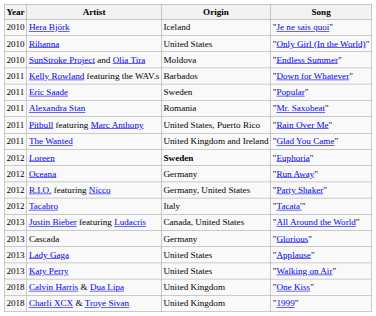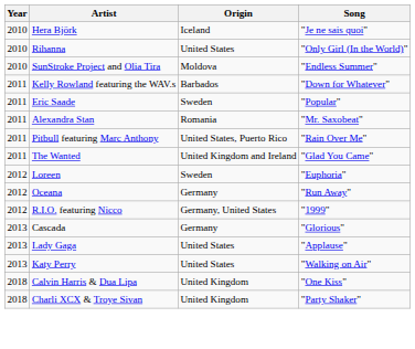 <table class="wikitable" bgcolor="#f7f8ff" ; align="center" cellpadding="2" cellspacing="0" border="1" style="font-size: 95%; border-collapse: collapse">
 <tr bgcolor="#EFEFEF">
 <th>Year</th>
 <th>Artist</th>
 <th>Origin</th>
 <th>Song</th>
 </tr>
 <tr>
 <td height=20>2010</td>
 <td><a href='#'>Hera Björk</a></td>
 <td>Iceland</td>
 <td>"<a href='#'>Je ne sais quoi</a>"</td>
 </tr>
 <tr>
 <td height=20>2010</td>
 <td><a href='#'>Rihanna</a></td>
 <td>United States</td>
 <td>"<a href='#'>Only Girl (In the World)</a>"</td>
 </tr>
 <tr>
 <td height=20>2010</td>
 <td><a href='#'>SunStroke Project</a> and <a href='#'>Olia Tira</a></td>
 <td>Moldova</td>
 <td>"<a href='#'>Endless Summer</a>"</td>
 </tr>
 <tr>
 <td height=20>2011</td>
 <td><a href='#'>Kelly Rowland</a> featuring the WAV.s</td>
 <td>Barbados</td>
 <td>"<a href='#'>Down for Whatever</a>"</td>
 </tr>
 <tr>
 <td height=20>2011</td>
 <td><a href='#'>Eric Saade</a></td>
 <td>Sweden</td>
 <td>"<a href='#'>Popular</a>"</td>
 </tr>
 <tr>
 <td height=20>2011</td>
 <td><a href='#'>Alexandra Stan</a></td>
 <td>Romania</td>
 <td>"<a href='#'>Mr. Saxobeat</a>"</td>
 </tr>
 <tr>
 <td height=20>2011</td>
 <td><a href='#'>Pitbull</a> featuring <a href='#'>Marc Anthony</a></td>
 <td>United States, Puerto Rico</td>
 <td>"<a href='#'>Rain Over Me</a>"</td>
 </tr>
 <tr>
 <td height=20>2011</td>
 <td><a href='#'>The Wanted</a></td>
 <td>United Kingdom and Ireland</td>
 <td>"<a href='#'>Glad You Came</a>"</td>
 </tr>
 <tr>
 <td height=20>2012</td>
 <td><a href='#'>Loreen</a></td>
-<td><strong>Sweden</strong></td>
+<td>Sweden</td>
 <td>"<a href='#'>Euphoria</a>"</td>
 </tr>
 <tr>
 <td height=20>2012</td>
 <td><a href='#'>Oceana</a></td>
 <td>Germany</td>
 <td>"<a href='#'>Run Away</a>"</td>
 </tr>
 <tr>
 <td height=20>2012</td>
 <td><a href='#'>R.I.O.</a> featuring <a href='#'>Nicco</a></td>
 <td>Germany, United States</td>
-<td>"<a href='#'>Party Shaker</a>"</td>
-</tr>
-<tr>
-<td height=20>2012</td>
-<td><a href='#'>Tacabro</a></td>
-<td>Italy</td>
-<td>"<a href='#'>Tacata'</a>"</td>
-</tr>
-<tr>
-<td height=20>2013</td>
-<td><a href='#'>Justin Bieber</a> featuring <a href='#'>Ludacris</a></td>
-<td>Canada, United States</td>
-<td>"<a href='#'>All Around the World</a>"</td>
+<td>"<a href='#'>1999</a>"</td>
 </tr>
 <tr>
 <td height=20>2013</td>
 <td>Cascada</td>
 <td>Germany</td>
 <td>"<a href='#'>Glorious</a>"</td>
 </tr>
 <tr>
 <td height=20>2013</td>
 <td><a href='#'>Lady Gaga</a></td>
 <td>United States</td>
 <td>"<a href='#'>Applause</a>"</td>
 </tr>
 <tr>
 <td height=20>2013</td>
 <td><a href='#'>Katy Perry</a></td>
 <td>United States</td>
 <td>"<a href='#'>Walking on Air</a>"</td>
 </tr>
 <tr>
 <td height=20>2018</td>
 <td><a href='#'>Calvin Harris</a> & <a href='#'>Dua Lipa</a></td>
 <td>United Kingdom</td>
 <td>"<a href='#'>One Kiss</a>"</td>
 </tr>
 <tr>
 <td height=20>2018</td>
 <td><a href='#'>Charli XCX</a> & <a href='#'>Troye Sivan</a></td>
 <td>United Kingdom</td>
-<td>"<a href='#'>1999</a>"</td>
+<td>"<a href='#'>Party Shaker</a>"</td>
 </tr>
 </table>
